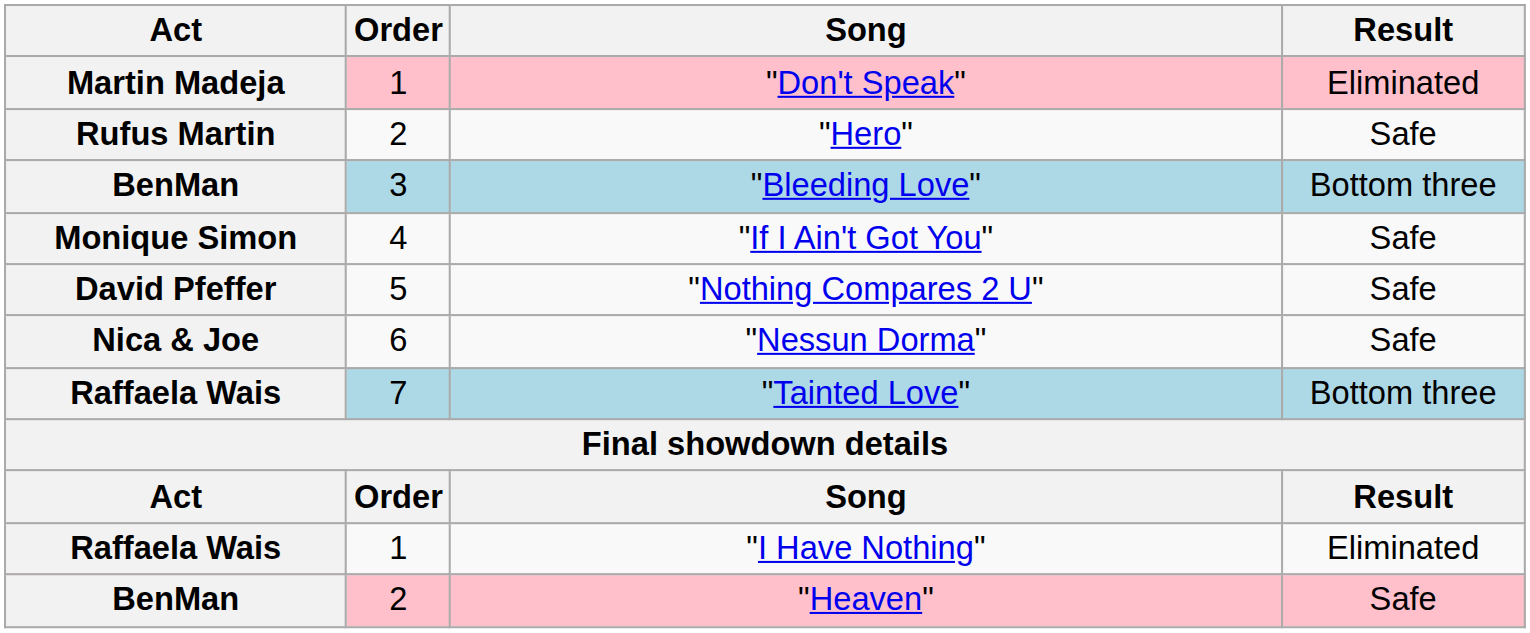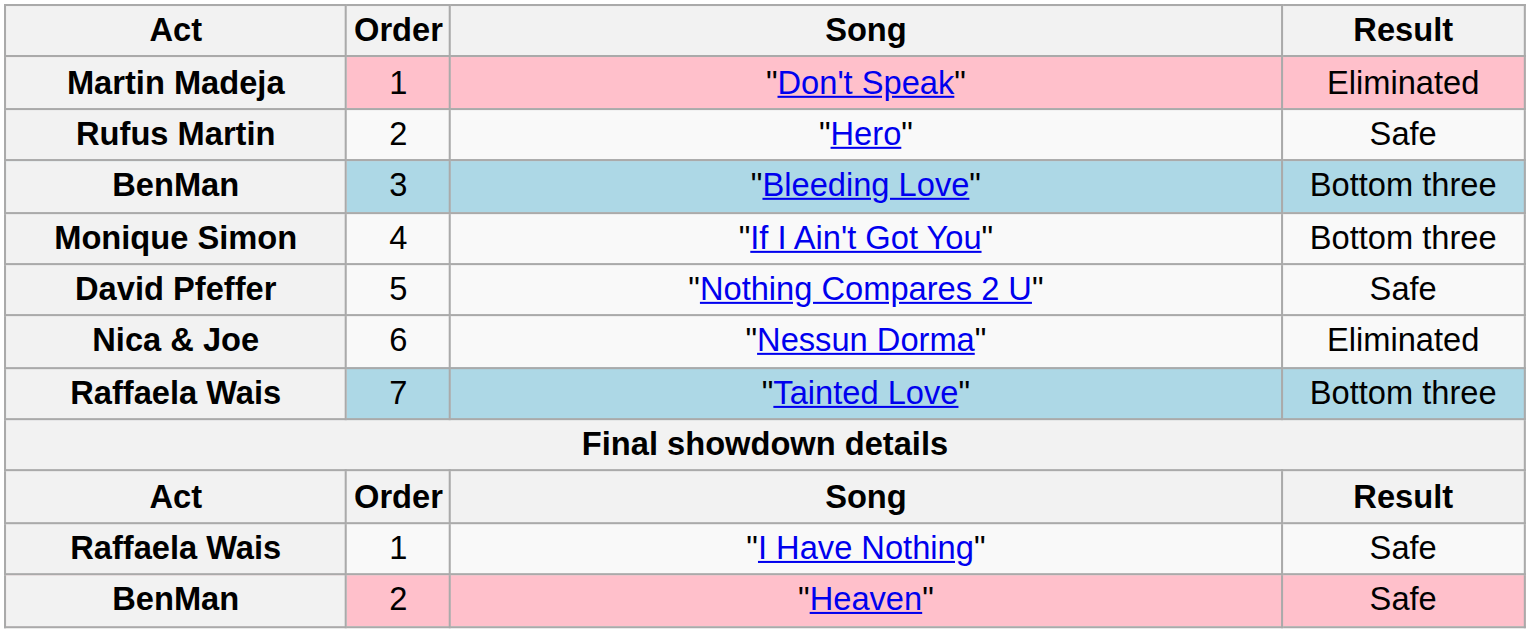 <table class="wikitable plainrowheaders" style="text-align:center;">
 <tr>
 <th scope="col" style="width:10em;">Act</th>
 <th scope="col">Order</th>
 <th scope="col" style="width:25em;">Song</th>
 <th scope="col" style="width:7em;">Result</th>
 </tr>
 <tr style="background:pink;">
 <th scope="row">Martin Madeja</th>
 <td>1</td>
 <td>"<a href='#'>Don't Speak</a>"</td>
 <td>Eliminated</td>
 </tr>
 <tr>
 <th scope="row">Rufus Martin</th>
 <td>2</td>
 <td>"<a href='#'>Hero</a>"</td>
 <td>Safe</td>
 </tr>
 <tr style="background:lightblue;">
 <th scope="row">BenMan</th>
 <td>3</td>
 <td>"<a href='#'>Bleeding Love</a>"</td>
 <td>Bottom three</td>
 </tr>
 <tr>
 <th scope="row">Monique Simon</th>
 <td>4</td>
 <td>"<a href='#'>If I Ain't Got You</a>"</td>
-<td>Safe</td>
+<td>Bottom three</td>
 </tr>
 <tr>
 <th scope="row">David Pfeffer</th>
 <td>5</td>
 <td>"<a href='#'>Nothing Compares 2 U</a>"</td>
 <td>Safe</td>
 </tr>
 <tr>
 <th scope="row">Nica & Joe</th>
 <td>6</td>
 <td>"<a href='#'>Nessun Dorma</a>"</td>
-<td>Safe</td>
+<td>Eliminated</td>
 </tr>
 <tr style="background:lightblue;">
 <th scope="row">Raffaela Wais</th>
 <td>7</td>
 <td>"<a href='#'>Tainted Love</a>"</td>
 <td>Bottom three</td>
 </tr>
 <tr>
 <th colspan=4>Final showdown details</th>
 </tr>
 <tr>
 <th scope="col"style="width:10em;">Act</th>
 <th scope="col">Order</th>
 <th scope="col" style="width:16em;">Song</th>
 <th scope="col" style="width:6em;">Result</th>
 </tr>
 <tr>
 <th scope="row">Raffaela Wais</th>
 <td>1</td>
 <td>"<a href='#'>I Have Nothing</a>"</td>
-<td>Eliminated</td>
+<td>Safe</td>
 </tr>
 <tr style="background:pink;">
 <th scope="row">BenMan</th>
 <td>2</td>
 <td>"<a href='#'>Heaven</a>"</td>
 <td>Safe</td>
 </tr>
 </table>
